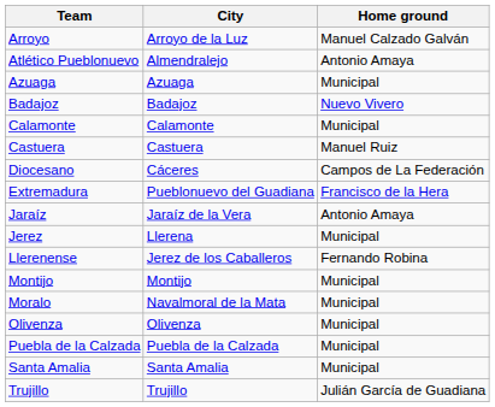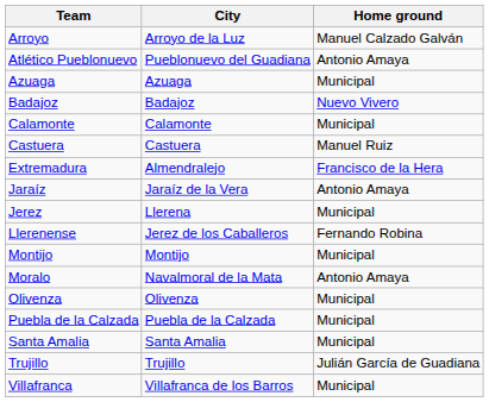 <table class="wikitable sortable">
 <tr>
 <th>Team</th>
 <th>City</th>
 <th>Home ground</th>
 </tr>
 <tr>
 <td><a href='#'>Arroyo</a></td>
 <td><a href='#'>Arroyo de la Luz</a></td>
 <td>Manuel Calzado Galván</td>
 </tr>
 <tr>
 <td><a href='#'>Atlético Pueblonuevo</a></td>
-<td><a href='#'>Almendralejo</a></td>
+<td><a href='#'>Pueblonuevo del Guadiana</a></td>
 <td>Antonio Amaya</td>
 </tr>
 <tr>
 <td><a href='#'>Azuaga</a></td>
 <td><a href='#'>Azuaga</a></td>
 <td>Municipal</td>
 </tr>
 <tr>
 <td><a href='#'>Badajoz</a></td>
 <td><a href='#'>Badajoz</a></td>
 <td><a href='#'>Nuevo Vivero</a></td>
 </tr>
 <tr>
 <td><a href='#'>Calamonte</a></td>
 <td><a href='#'>Calamonte</a></td>
 <td>Municipal</td>
 </tr>
 <tr>
 <td><a href='#'>Castuera</a></td>
 <td><a href='#'>Castuera</a></td>
 <td>Manuel Ruiz</td>
 </tr>
 <tr>
-<td><a href='#'>Diocesano</a></td>
-<td><a href='#'>Cáceres</a></td>
-<td>Campos de La Federación</td>
-</tr>
-<tr>
 <td><a href='#'>Extremadura</a></td>
-<td><a href='#'>Pueblonuevo del Guadiana</a></td>
+<td><a href='#'>Almendralejo</a></td>
 <td><a href='#'>Francisco de la Hera</a></td>
 </tr>
 <tr>
 <td><a href='#'>Jaraíz</a></td>
 <td><a href='#'>Jaraíz de la Vera</a></td>
 <td>Antonio Amaya</td>
 </tr>
 <tr>
 <td><a href='#'>Jerez</a></td>
 <td><a href='#'>Llerena</a></td>
 <td>Municipal</td>
 </tr>
 <tr>
 <td><a href='#'>Llerenense</a></td>
 <td><a href='#'>Jerez de los Caballeros</a></td>
 <td>Fernando Robina</td>
 </tr>
 <tr>
 <td><a href='#'>Montijo</a></td>
 <td><a href='#'>Montijo</a></td>
 <td>Municipal</td>
 </tr>
 <tr>
 <td><a href='#'>Moralo</a></td>
 <td><a href='#'>Navalmoral de la Mata</a></td>
-<td>Municipal</td>
+<td>Antonio Amaya</td>
 </tr>
 <tr>
 <td><a href='#'>Olivenza</a></td>
 <td><a href='#'>Olivenza</a></td>
 <td>Municipal</td>
 </tr>
 <tr>
 <td><a href='#'>Puebla de la Calzada</a></td>
 <td><a href='#'>Puebla de la Calzada</a></td>
 <td>Municipal</td>
 </tr>
 <tr>
 <td><a href='#'>Santa Amalia</a></td>
 <td><a href='#'>Santa Amalia</a></td>
 <td>Municipal</td>
 </tr>
 <tr>
 <td><a href='#'>Trujillo</a></td>
 <td><a href='#'>Trujillo</a></td>
 <td>Julián García de Guadiana</td>
 </tr>
+<tr>
+<td><a href='#'>Villafranca</a></td>
+<td><a href='#'>Villafranca de los Barros</a></td>
+<td>Municipal</td>
+</tr>
 </table>
